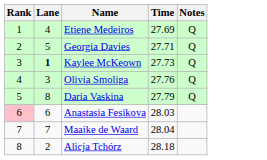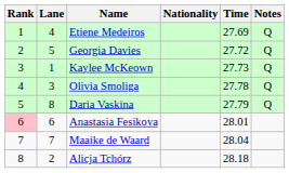 <table class="wikitable sortable" style="text-align:center">
 <tr>
 <th>Rank</th>
 <th>Lane</th>
 <th>Name</th>
+<th>Nationality</th>
 <th>Time</th>
 <th>Notes</th>
 </tr>
 <tr bgcolor=ccffcc>
 <td>1</td>
 <td>4</td>
 <td align=left><a href='#'>Etiene Medeiros</a></td>
+<td align=left></td>
 <td>27.69</td>
 <td>Q</td>
 </tr>
 <tr bgcolor=ccffcc>
 <td>2</td>
 <td>5</td>
 <td align=left><a href='#'>Georgia Davies</a></td>
-<td>27.71</td>
+<td align=left></td>
+<td>27.72</td>
 <td>Q</td>
 </tr>
 <tr bgcolor=ccffcc>
 <td>3</td>
-<td><strong>1</strong></td>
+<td>1</td>
 <td align=left><a href='#'>Kaylee McKeown</a></td>
+<td align=left></td>
 <td>27.73</td>
 <td>Q</td>
 </tr>
 <tr bgcolor=ccffcc>
 <td>4</td>
 <td>3</td>
 <td align=left><a href='#'>Olivia Smoliga</a></td>
-<td>27.76</td>
+<td align=left></td>
+<td>27.78</td>
 <td>Q</td>
 </tr>
 <tr bgcolor=ccffcc>
 <td>5</td>
 <td>8</td>
 <td align=left><a href='#'>Daria Vaskina</a></td>
+<td align=left></td>
 <td>27.79</td>
 <td>Q</td>
 </tr>
 <tr>
 <td style="background: pink;">6</td>
 <td>6</td>
 <td align=left><a href='#'>Anastasia Fesikova</a></td>
-<td>28.03</td>
+<td align=left></td>
+<td>28.01</td>
 <td></td>
 </tr>
 <tr>
 <td>7</td>
 <td>7</td>
 <td align=left><a href='#'>Maaike de Waard</a></td>
+<td align=left></td>
 <td>28.04</td>
 <td></td>
 </tr>
 <tr>
 <td>8</td>
 <td>2</td>
 <td align=left><a href='#'>Alicja Tchórz</a></td>
+<td align=left></td>
 <td>28.18</td>
 <td></td>
 </tr>
 </table>
